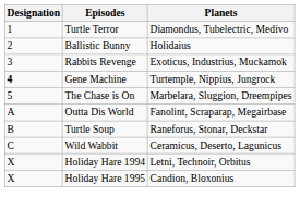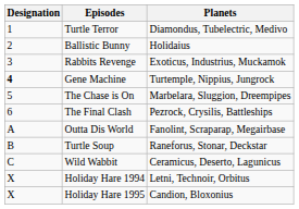 <table class="wikitable">
 <tr>
 <th>Designation</th>
 <th>Episodes</th>
 <th>Planets</th>
 </tr>
 <tr>
 <td>1</td>
 <td>Turtle Terror</td>
 <td>Diamondus, Tubelectric, Medivo</td>
 </tr>
 <tr>
 <td>2</td>
 <td>Ballistic Bunny</td>
 <td>Holidaius</td>
 </tr>
 <tr>
 <td>3</td>
 <td>Rabbits Revenge</td>
 <td>Exoticus, Industrius, Muckamok</td>
 </tr>
 <tr>
 <td><strong>4</strong></td>
 <td>Gene Machine</td>
 <td>Turtemple, Nippius, Jungrock</td>
 </tr>
 <tr>
 <td>5</td>
 <td>The Chase is On</td>
 <td>Marbelara, Sluggion, Dreempipes</td>
 </tr>
 <tr>
+<td>6</td>
+<td>The Final Clash</td>
+<td>Pezrock, Crysilis, Battleships</td>
+</tr>
+<tr>
 <td>A</td>
 <td>Outta Dis World</td>
 <td>Fanolint, Scraparap, Megairbase</td>
 </tr>
 <tr>
 <td>B</td>
 <td>Turtle Soup</td>
 <td>Raneforus, Stonar, Deckstar</td>
 </tr>
 <tr>
 <td>C</td>
 <td>Wild Wabbit</td>
 <td>Ceramicus, Deserto, Lagunicus</td>
 </tr>
 <tr>
 <td>X</td>
 <td>Holiday Hare 1994</td>
 <td>Letni, Technoir, Orbitus</td>
 </tr>
 <tr>
 <td>X</td>
 <td>Holiday Hare 1995</td>
 <td>Candion, Bloxonius</td>
 </tr>
 </table>
